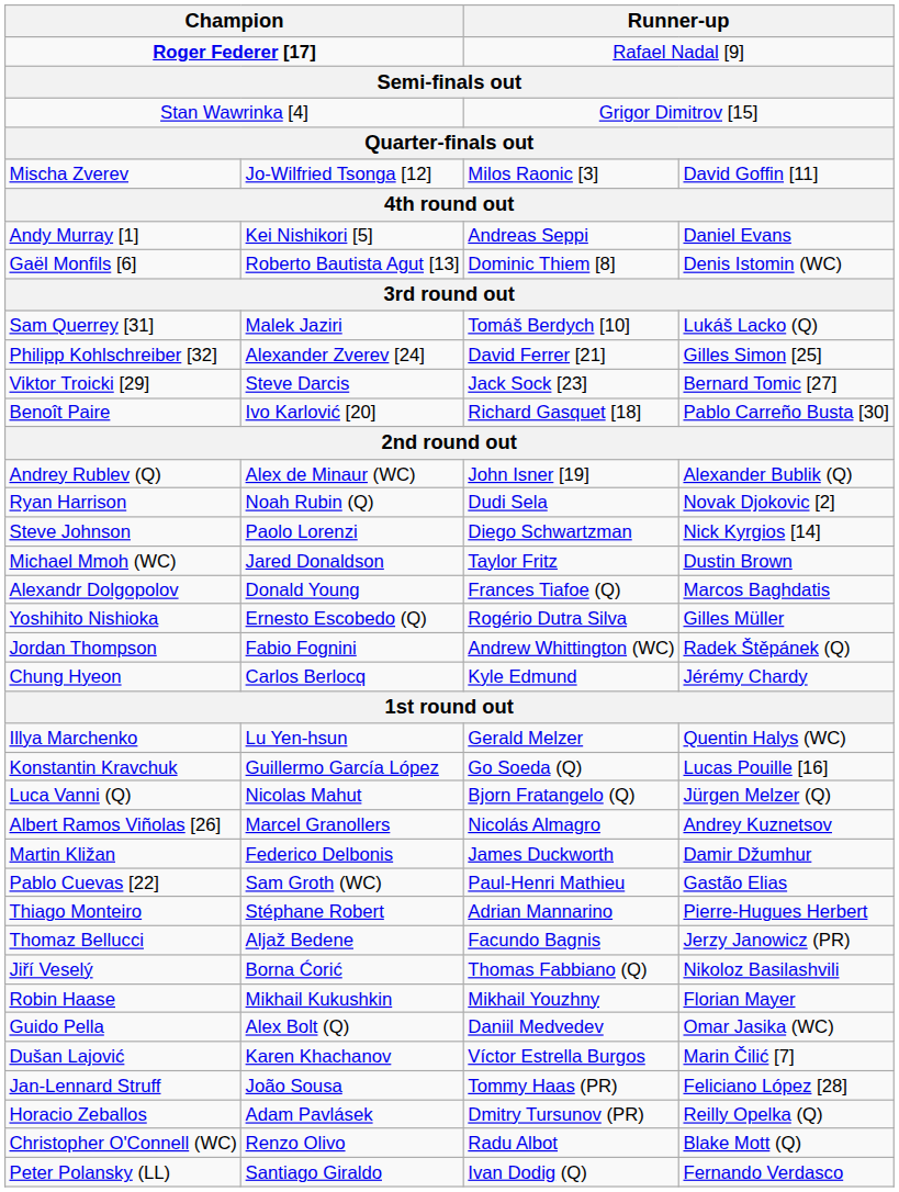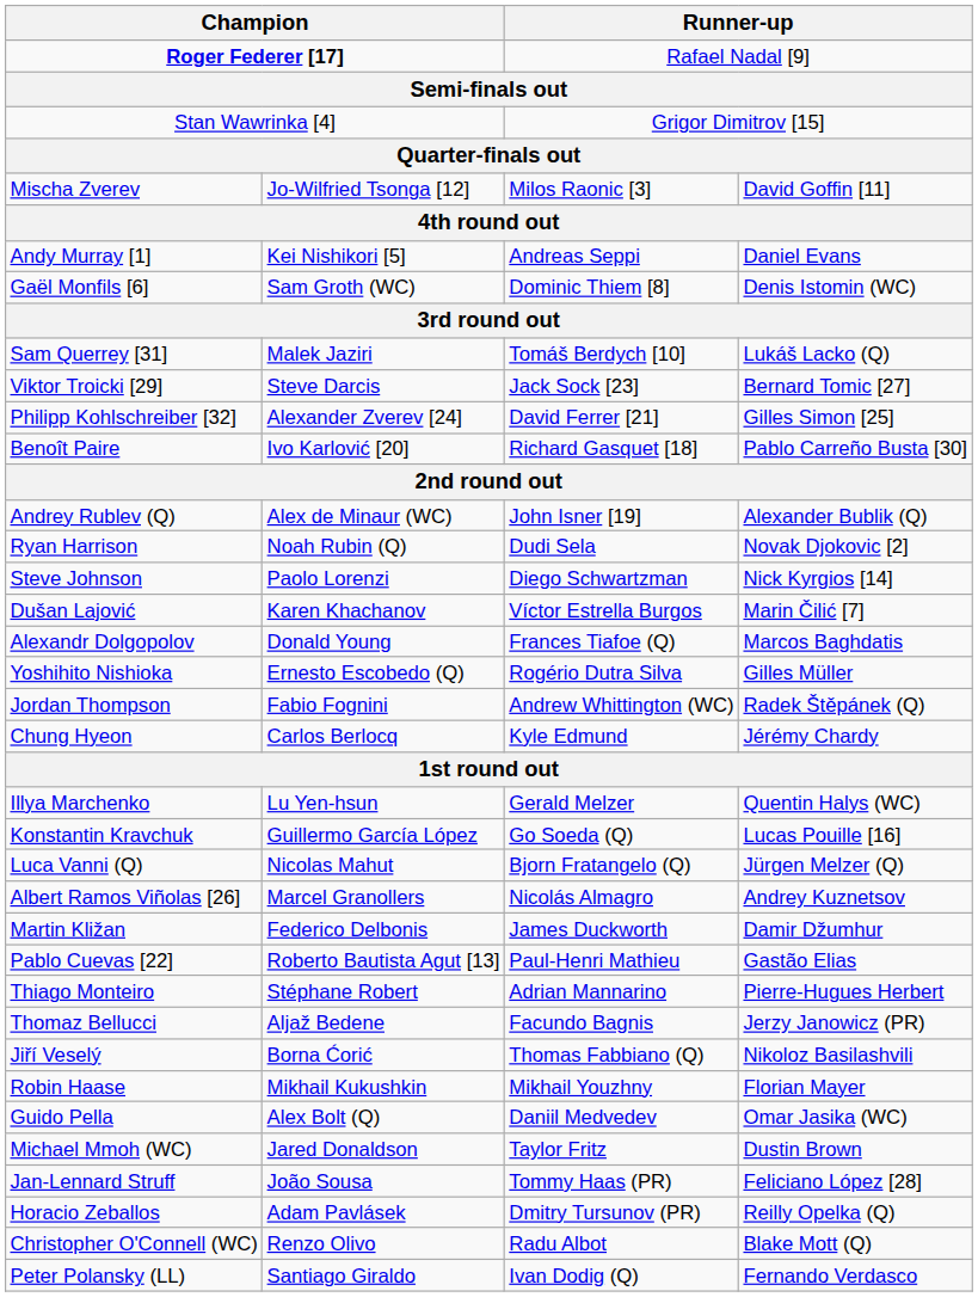 <table class="wikitable collapsible collapsed" style="font-size:90%">
 <tr style="font-size:110%">
 <th colspan="2">Champion</th>
 <th colspan="2">Runner-up</th>
 </tr>
 <tr style="text-align:center;">
 <td colspan="2"> <strong><a href='#'>Roger Federer</a> [17]</strong></td>
 <td colspan="2"> <a href='#'>Rafael Nadal</a> [9]</td>
 </tr>
 <tr style="font-size:110%">
 <th colspan="4">Semi-finals out</th>
 </tr>
 <tr>
 <td colspan="2" style="text-align:center;"> <a href='#'>Stan Wawrinka</a> [4]</td>
 <td colspan="2" style="text-align:center;"> <a href='#'>Grigor Dimitrov</a> [15]</td>
 </tr>
 <tr style="font-size:110%">
 <th colspan="4">Quarter-finals out</th>
 </tr>
 <tr>
 <td> <a href='#'>Mischa Zverev</a></td>
 <td> <a href='#'>Jo-Wilfried Tsonga</a> [12]</td>
 <td> <a href='#'>Milos Raonic</a> [3]</td>
 <td> <a href='#'>David Goffin</a> [11]</td>
 </tr>
 <tr style="font-size:110%">
 <th colspan="4">4th round out</th>
 </tr>
 <tr>
 <td> <a href='#'>Andy Murray</a> [1]</td>
 <td> <a href='#'>Kei Nishikori</a> [5]</td>
 <td> <a href='#'>Andreas Seppi</a></td>
 <td> <a href='#'>Daniel Evans</a></td>
 </tr>
 <tr>
 <td> <a href='#'>Gaël Monfils</a> [6]</td>
-<td> <a href='#'>Roberto Bautista Agut</a> [13]</td>
+<td> <a href='#'>Sam Groth</a> (WC)</td>
 <td> <a href='#'>Dominic Thiem</a> [8]</td>
 <td> <a href='#'>Denis Istomin</a> (WC)</td>
 </tr>
 <tr style="font-size:110%">
 <th colspan="4">3rd round out</th>
 </tr>
 <tr>
 <td> <a href='#'>Sam Querrey</a> [31]</td>
 <td> <a href='#'>Malek Jaziri</a></td>
 <td> <a href='#'>Tomáš Berdych</a> [10]</td>
 <td> <a href='#'>Lukáš Lacko</a> (Q)</td>
 </tr>
 <tr>
+<td> <a href='#'>Viktor Troicki</a> [29]</td>
+<td> <a href='#'>Steve Darcis</a></td>
+<td> <a href='#'>Jack Sock</a> [23]</td>
+<td> <a href='#'>Bernard Tomic</a> [27]</td>
+</tr>
+<tr>
 <td> <a href='#'>Philipp Kohlschreiber</a> [32]</td>
 <td> <a href='#'>Alexander Zverev</a> [24]</td>
 <td> <a href='#'>David Ferrer</a> [21]</td>
 <td> <a href='#'>Gilles Simon</a> [25]</td>
-</tr>
-<tr>
-<td> <a href='#'>Viktor Troicki</a> [29]</td>
-<td> <a href='#'>Steve Darcis</a></td>
-<td> <a href='#'>Jack Sock</a> [23]</td>
-<td> <a href='#'>Bernard Tomic</a> [27]</td>
 </tr>
 <tr>
 <td> <a href='#'>Benoît Paire</a></td>
 <td> <a href='#'>Ivo Karlović</a> [20]</td>
 <td> <a href='#'>Richard Gasquet</a> [18]</td>
 <td> <a href='#'>Pablo Carreño Busta</a> [30]</td>
 </tr>
 <tr style="font-size:110%">
 <th colspan="4">2nd round out</th>
 </tr>
 <tr>
 <td> <a href='#'>Andrey Rublev</a> (Q)</td>
 <td> <a href='#'>Alex de Minaur</a> (WC)</td>
 <td> <a href='#'>John Isner</a> [19]</td>
 <td> <a href='#'>Alexander Bublik</a> (Q)</td>
 </tr>
 <tr>
 <td> <a href='#'>Ryan Harrison</a></td>
 <td> <a href='#'>Noah Rubin</a> (Q)</td>
 <td> <a href='#'>Dudi Sela</a></td>
 <td> <a href='#'>Novak Djokovic</a> [2]</td>
 </tr>
 <tr>
 <td> <a href='#'>Steve Johnson</a></td>
 <td> <a href='#'>Paolo Lorenzi</a></td>
 <td> <a href='#'>Diego Schwartzman</a></td>
 <td> <a href='#'>Nick Kyrgios</a> [14]</td>
 </tr>
 <tr>
-<td> <a href='#'>Michael Mmoh</a> (WC)</td>
-<td> <a href='#'>Jared Donaldson</a></td>
-<td> <a href='#'>Taylor Fritz</a></td>
-<td> <a href='#'>Dustin Brown</a></td>
+<td> <a href='#'>Dušan Lajović</a></td>
+<td> <a href='#'>Karen Khachanov</a></td>
+<td> <a href='#'>Víctor Estrella Burgos</a></td>
+<td> <a href='#'>Marin Čilić</a> [7]</td>
 </tr>
 <tr>
 <td> <a href='#'>Alexandr Dolgopolov</a></td>
 <td> <a href='#'>Donald Young</a></td>
 <td> <a href='#'>Frances Tiafoe</a> (Q)</td>
 <td> <a href='#'>Marcos Baghdatis</a></td>
 </tr>
 <tr>
 <td> <a href='#'>Yoshihito Nishioka</a></td>
 <td> <a href='#'>Ernesto Escobedo</a> (Q)</td>
 <td> <a href='#'>Rogério Dutra Silva</a></td>
 <td> <a href='#'>Gilles Müller</a></td>
 </tr>
 <tr>
 <td> <a href='#'>Jordan Thompson</a></td>
 <td> <a href='#'>Fabio Fognini</a></td>
 <td> <a href='#'>Andrew Whittington</a> (WC)</td>
 <td> <a href='#'>Radek Štěpánek</a> (Q)</td>
 </tr>
 <tr>
 <td> <a href='#'>Chung Hyeon</a></td>
 <td> <a href='#'>Carlos Berlocq</a></td>
 <td> <a href='#'>Kyle Edmund</a></td>
 <td> <a href='#'>Jérémy Chardy</a></td>
 </tr>
 <tr style="font-size:110%">
 <th colspan="4">1st round out</th>
 </tr>
 <tr>
 <td> <a href='#'>Illya Marchenko</a></td>
 <td> <a href='#'>Lu Yen-hsun</a></td>
 <td> <a href='#'>Gerald Melzer</a></td>
 <td> <a href='#'>Quentin Halys</a> (WC)</td>
 </tr>
 <tr>
 <td> <a href='#'>Konstantin Kravchuk</a></td>
 <td> <a href='#'>Guillermo García López</a></td>
 <td> <a href='#'>Go Soeda</a> (Q)</td>
 <td> <a href='#'>Lucas Pouille</a> [16]</td>
 </tr>
 <tr>
 <td> <a href='#'>Luca Vanni</a> (Q)</td>
 <td> <a href='#'>Nicolas Mahut</a></td>
 <td> <a href='#'>Bjorn Fratangelo</a> (Q)</td>
 <td> <a href='#'>Jürgen Melzer</a> (Q)</td>
 </tr>
 <tr>
 <td> <a href='#'>Albert Ramos Viñolas</a> [26]</td>
 <td> <a href='#'>Marcel Granollers</a></td>
 <td> <a href='#'>Nicolás Almagro</a></td>
 <td> <a href='#'>Andrey Kuznetsov</a></td>
 </tr>
 <tr>
 <td> <a href='#'>Martin Kližan</a></td>
 <td> <a href='#'>Federico Delbonis</a></td>
 <td> <a href='#'>James Duckworth</a></td>
 <td> <a href='#'>Damir Džumhur</a></td>
 </tr>
 <tr>
 <td> <a href='#'>Pablo Cuevas</a> [22]</td>
-<td> <a href='#'>Sam Groth</a> (WC)</td>
+<td> <a href='#'>Roberto Bautista Agut</a> [13]</td>
 <td> <a href='#'>Paul-Henri Mathieu</a></td>
 <td> <a href='#'>Gastão Elias</a></td>
 </tr>
 <tr>
 <td> <a href='#'>Thiago Monteiro</a></td>
 <td> <a href='#'>Stéphane Robert</a></td>
 <td> <a href='#'>Adrian Mannarino</a></td>
 <td> <a href='#'>Pierre-Hugues Herbert</a></td>
 </tr>
 <tr>
 <td> <a href='#'>Thomaz Bellucci</a></td>
 <td> <a href='#'>Aljaž Bedene</a></td>
 <td> <a href='#'>Facundo Bagnis</a></td>
 <td> <a href='#'>Jerzy Janowicz</a> (PR)</td>
 </tr>
 <tr>
 <td> <a href='#'>Jiří Veselý</a></td>
 <td> <a href='#'>Borna Ćorić</a></td>
 <td> <a href='#'>Thomas Fabbiano</a> (Q)</td>
 <td> <a href='#'>Nikoloz Basilashvili</a></td>
 </tr>
 <tr>
 <td> <a href='#'>Robin Haase</a></td>
 <td> <a href='#'>Mikhail Kukushkin</a></td>
 <td> <a href='#'>Mikhail Youzhny</a></td>
 <td> <a href='#'>Florian Mayer</a></td>
 </tr>
 <tr>
 <td> <a href='#'>Guido Pella</a></td>
 <td> <a href='#'>Alex Bolt</a> (Q)</td>
 <td> <a href='#'>Daniil Medvedev</a></td>
 <td> <a href='#'>Omar Jasika</a> (WC)</td>
 </tr>
 <tr>
-<td> <a href='#'>Dušan Lajović</a></td>
-<td> <a href='#'>Karen Khachanov</a></td>
-<td> <a href='#'>Víctor Estrella Burgos</a></td>
-<td> <a href='#'>Marin Čilić</a> [7]</td>
+<td> <a href='#'>Michael Mmoh</a> (WC)</td>
+<td> <a href='#'>Jared Donaldson</a></td>
+<td> <a href='#'>Taylor Fritz</a></td>
+<td> <a href='#'>Dustin Brown</a></td>
 </tr>
 <tr>
 <td> <a href='#'>Jan-Lennard Struff</a></td>
 <td> <a href='#'>João Sousa</a></td>
 <td> <a href='#'>Tommy Haas</a> (PR)</td>
 <td> <a href='#'>Feliciano López</a> [28]</td>
 </tr>
 <tr>
 <td> <a href='#'>Horacio Zeballos</a></td>
 <td> <a href='#'>Adam Pavlásek</a></td>
 <td> <a href='#'>Dmitry Tursunov</a> (PR)</td>
 <td> <a href='#'>Reilly Opelka</a> (Q)</td>
 </tr>
 <tr>
 <td> <a href='#'>Christopher O'Connell</a> (WC)</td>
 <td> <a href='#'>Renzo Olivo</a></td>
 <td> <a href='#'>Radu Albot</a></td>
 <td> <a href='#'>Blake Mott</a> (Q)</td>
 </tr>
 <tr>
 <td> <a href='#'>Peter Polansky</a> (LL)</td>
 <td> <a href='#'>Santiago Giraldo</a></td>
 <td> <a href='#'>Ivan Dodig</a> (Q)</td>
 <td> <a href='#'>Fernando Verdasco</a></td>
 </tr>
 </table>
